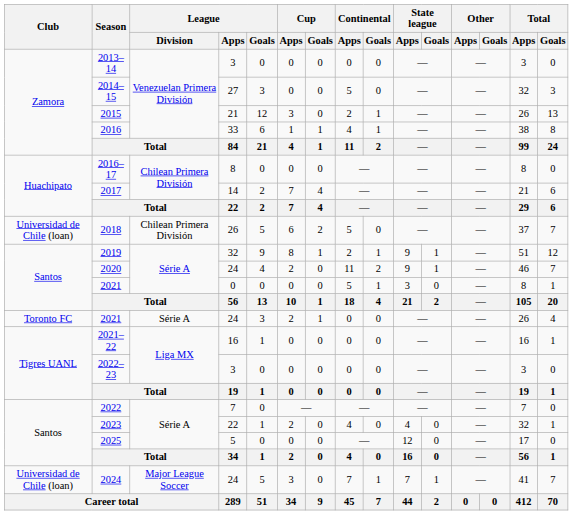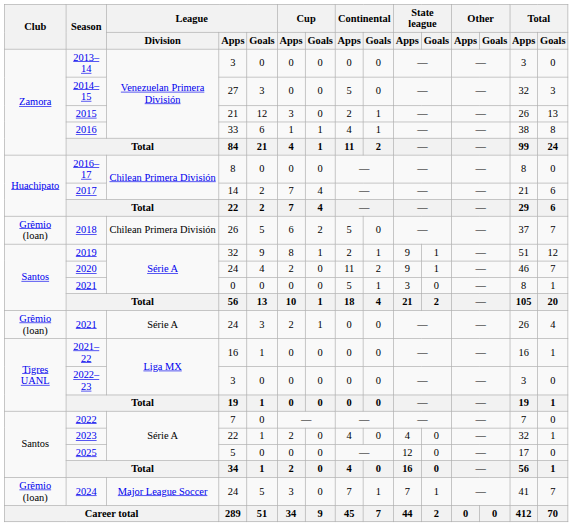 <table class="wikitable" style="text-align:center">
 <tr>
 <th rowspan="2">Club</th>
 <th rowspan="2">Season</th>
 <th colspan="3">League</th>
 <th colspan="2">Cup</th>
 <th colspan="2">Continental</th>
 <th colspan="2">State league</th>
 <th colspan="2">Other</th>
 <th colspan="2">Total</th>
 </tr>
 <tr>
 <th>Division</th>
 <th>Apps</th>
 <th>Goals</th>
 <th>Apps</th>
 <th>Goals</th>
 <th>Apps</th>
 <th>Goals</th>
 <th>Apps</th>
 <th>Goals</th>
 <th>Apps</th>
 <th>Goals</th>
 <th>Apps</th>
 <th>Goals</th>
 </tr>
 <tr>
 <td rowspan="5"><a href='#'>Zamora</a></td>
 <td><a href='#'>2013–14</a></td>
 <td rowspan="4"><a href='#'>Venezuelan Primera División</a></td>
 <td>3</td>
 <td>0</td>
 <td>0</td>
 <td>0</td>
 <td>0</td>
 <td>0</td>
 <td colspan="2">—</td>
 <td colspan="2">—</td>
 <td>3</td>
 <td>0</td>
 </tr>
 <tr>
 <td><a href='#'>2014–15</a></td>
 <td>27</td>
 <td>3</td>
 <td>0</td>
 <td>0</td>
 <td>5</td>
 <td>0</td>
 <td colspan="2">—</td>
 <td colspan="2">—</td>
 <td>32</td>
 <td>3</td>
 </tr>
 <tr>
 <td><a href='#'>2015</a></td>
 <td>21</td>
 <td>12</td>
 <td>3</td>
 <td>0</td>
 <td>2</td>
 <td>1</td>
 <td colspan="2">—</td>
 <td colspan="2">—</td>
 <td>26</td>
 <td>13</td>
 </tr>
 <tr>
 <td><a href='#'>2016</a></td>
 <td>33</td>
 <td>6</td>
 <td>1</td>
 <td>1</td>
 <td>4</td>
 <td>1</td>
 <td colspan="2">—</td>
 <td colspan="2">—</td>
 <td>38</td>
 <td>8</td>
 </tr>
 <tr>
 <th colspan="2">Total</th>
 <th>84</th>
 <th>21</th>
 <th>4</th>
 <th>1</th>
 <th>11</th>
 <th>2</th>
 <th colspan="2">—</th>
 <th colspan="2">—</th>
 <th>99</th>
 <th>24</th>
 </tr>
 <tr>
 <td rowspan="3"><a href='#'>Huachipato</a></td>
 <td><a href='#'>2016–17</a></td>
 <td rowspan="2"><a href='#'>Chilean Primera División</a></td>
 <td>8</td>
 <td>0</td>
 <td>0</td>
 <td>0</td>
 <td colspan="2">—</td>
 <td colspan="2">—</td>
 <td colspan="2">—</td>
 <td>8</td>
 <td>0</td>
 </tr>
 <tr>
 <td><a href='#'>2017</a></td>
 <td>14</td>
 <td>2</td>
 <td>7</td>
 <td>4</td>
 <td colspan="2">—</td>
 <td colspan="2">—</td>
 <td colspan="2">—</td>
 <td>21</td>
 <td>6</td>
 </tr>
 <tr>
 <th colspan="2">Total</th>
 <th>22</th>
 <th>2</th>
 <th>7</th>
 <th>4</th>
 <th colspan="2">—</th>
 <th colspan="2">—</th>
 <th colspan="2">—</th>
 <th>29</th>
 <th>6</th>
 </tr>
 <tr>
-<td><a href='#'>Universidad de Chile</a> (loan)</td>
+<td><a href='#'>Grêmio</a> (loan)</td>
 <td><a href='#'>2018</a></td>
 <td>Chilean Primera División</td>
 <td>26</td>
 <td>5</td>
 <td>6</td>
 <td>2</td>
 <td>5</td>
 <td>0</td>
 <td colspan="2">—</td>
 <td colspan="2">—</td>
 <td>37</td>
 <td>7</td>
 </tr>
 <tr>
 <td rowspan="4"><a href='#'>Santos</a></td>
 <td><a href='#'>2019</a></td>
 <td rowspan="3"><a href='#'>Série A</a></td>
 <td>32</td>
 <td>9</td>
 <td>8</td>
 <td>1</td>
 <td>2</td>
 <td>1</td>
 <td>9</td>
 <td>1</td>
 <td colspan="2">—</td>
 <td>51</td>
 <td>12</td>
 </tr>
 <tr>
 <td><a href='#'>2020</a></td>
 <td>24</td>
 <td>4</td>
 <td>2</td>
 <td>0</td>
 <td>11</td>
 <td>2</td>
 <td>9</td>
 <td>1</td>
 <td colspan="2">—</td>
 <td>46</td>
 <td>7</td>
 </tr>
 <tr>
 <td><a href='#'>2021</a></td>
 <td>0</td>
 <td>0</td>
 <td>0</td>
 <td>0</td>
 <td>5</td>
 <td>1</td>
 <td>3</td>
 <td>0</td>
 <td colspan="2">—</td>
 <td>8</td>
 <td>1</td>
 </tr>
 <tr>
 <th colspan="2">Total</th>
 <th>56</th>
 <th>13</th>
 <th>10</th>
 <th>1</th>
 <th>18</th>
 <th>4</th>
 <th>21</th>
 <th>2</th>
 <th colspan="2">—</th>
 <th>105</th>
 <th>20</th>
 </tr>
 <tr>
-<td><a href='#'>Toronto FC</a></td>
+<td><a href='#'>Grêmio</a> (loan)</td>
 <td><a href='#'>2021</a></td>
 <td>Série A</td>
 <td>24</td>
 <td>3</td>
 <td>2</td>
 <td>1</td>
 <td>0</td>
 <td>0</td>
 <td colspan="2">—</td>
 <td colspan="2">—</td>
 <td>26</td>
 <td>4</td>
 </tr>
 <tr>
 <td rowspan="3"><a href='#'>Tigres UANL</a></td>
 <td><a href='#'>2021–22</a></td>
 <td rowspan="2"><a href='#'>Liga MX</a></td>
 <td>16</td>
 <td>1</td>
 <td>0</td>
 <td>0</td>
 <td>0</td>
 <td>0</td>
 <td colspan="2">—</td>
 <td colspan="2">—</td>
 <td>16</td>
 <td>1</td>
 </tr>
 <tr>
 <td><a href='#'>2022–23</a></td>
 <td>3</td>
 <td>0</td>
 <td>0</td>
 <td>0</td>
 <td>0</td>
 <td>0</td>
 <td colspan="2">—</td>
 <td colspan="2">—</td>
 <td>3</td>
 <td>0</td>
 </tr>
 <tr>
 <th colspan="2">Total</th>
 <th>19</th>
 <th>1</th>
 <th>0</th>
 <th>0</th>
 <th>0</th>
 <th>0</th>
 <th colspan="2">—</th>
 <th colspan="2">—</th>
 <th>19</th>
 <th>1</th>
 </tr>
 <tr>
 <td rowspan="4">Santos</td>
 <td><a href='#'>2022</a></td>
 <td rowspan="3">Série A</td>
 <td>7</td>
 <td>0</td>
 <td colspan="2">—</td>
 <td colspan="2">—</td>
 <td colspan="2">—</td>
 <td colspan="2">—</td>
 <td>7</td>
 <td>0</td>
 </tr>
 <tr>
 <td><a href='#'>2023</a></td>
 <td>22</td>
 <td>1</td>
 <td>2</td>
 <td>0</td>
 <td>4</td>
 <td>0</td>
 <td>4</td>
 <td>0</td>
 <td colspan="2">—</td>
 <td>32</td>
 <td>1</td>
 </tr>
 <tr>
 <td><a href='#'>2025</a></td>
 <td>5</td>
 <td>0</td>
 <td>0</td>
 <td>0</td>
 <td colspan="2">—</td>
 <td>12</td>
 <td>0</td>
 <td colspan="2">—</td>
 <td>17</td>
 <td>0</td>
 </tr>
 <tr>
 <th colspan="2">Total</th>
 <th>34</th>
 <th>1</th>
 <th>2</th>
 <th>0</th>
 <th>4</th>
 <th>0</th>
 <th>16</th>
 <th>0</th>
 <th colspan="2">—</th>
 <th>56</th>
 <th>1</th>
 </tr>
 <tr>
-<td><a href='#'>Universidad de Chile</a> (loan)</td>
+<td><a href='#'>Grêmio</a> (loan)</td>
 <td><a href='#'>2024</a></td>
 <td><a href='#'>Major League Soccer</a></td>
 <td>24</td>
 <td>5</td>
 <td>3</td>
 <td>0</td>
 <td>7</td>
 <td>1</td>
 <td>7</td>
 <td>1</td>
 <td colspan="2">—</td>
 <td>41</td>
 <td>7</td>
 </tr>
 <tr>
 <th colspan="3">Career total</th>
 <th>289</th>
 <th>51</th>
 <th>34</th>
 <th>9</th>
 <th>45</th>
 <th>7</th>
 <th>44</th>
 <th>2</th>
 <th>0</th>
 <th>0</th>
 <th>412</th>
 <th>70</th>
 </tr>
 </table>
